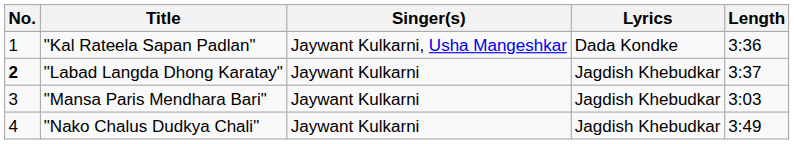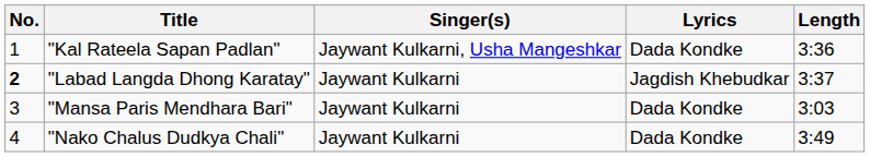 <table class="wikitable" style="font-size:95%;">
 <tr>
 <th>No.</th>
 <th>Title</th>
 <th>Singer(s)</th>
 <th>Lyrics</th>
 <th>Length</th>
 </tr>
 <tr>
 <td>1</td>
 <td>"Kal Rateela Sapan Padlan"</td>
 <td>Jaywant Kulkarni, <a href='#'>Usha Mangeshkar</a></td>
 <td>Dada Kondke</td>
 <td>3:36</td>
 </tr>
 <tr>
 <td><strong>2</strong></td>
 <td>"Labad Langda Dhong Karatay"</td>
 <td>Jaywant Kulkarni</td>
 <td>Jagdish Khebudkar</td>
 <td>3:37</td>
 </tr>
 <tr>
 <td>3</td>
 <td>"Mansa Paris Mendhara Bari"</td>
 <td>Jaywant Kulkarni</td>
-<td>Jagdish Khebudkar</td>
+<td>Dada Kondke</td>
 <td>3:03</td>
 </tr>
 <tr>
 <td>4</td>
 <td>"Nako Chalus Dudkya Chali"</td>
 <td>Jaywant Kulkarni</td>
-<td>Jagdish Khebudkar</td>
+<td>Dada Kondke</td>
 <td>3:49</td>
 </tr>
 </table>
